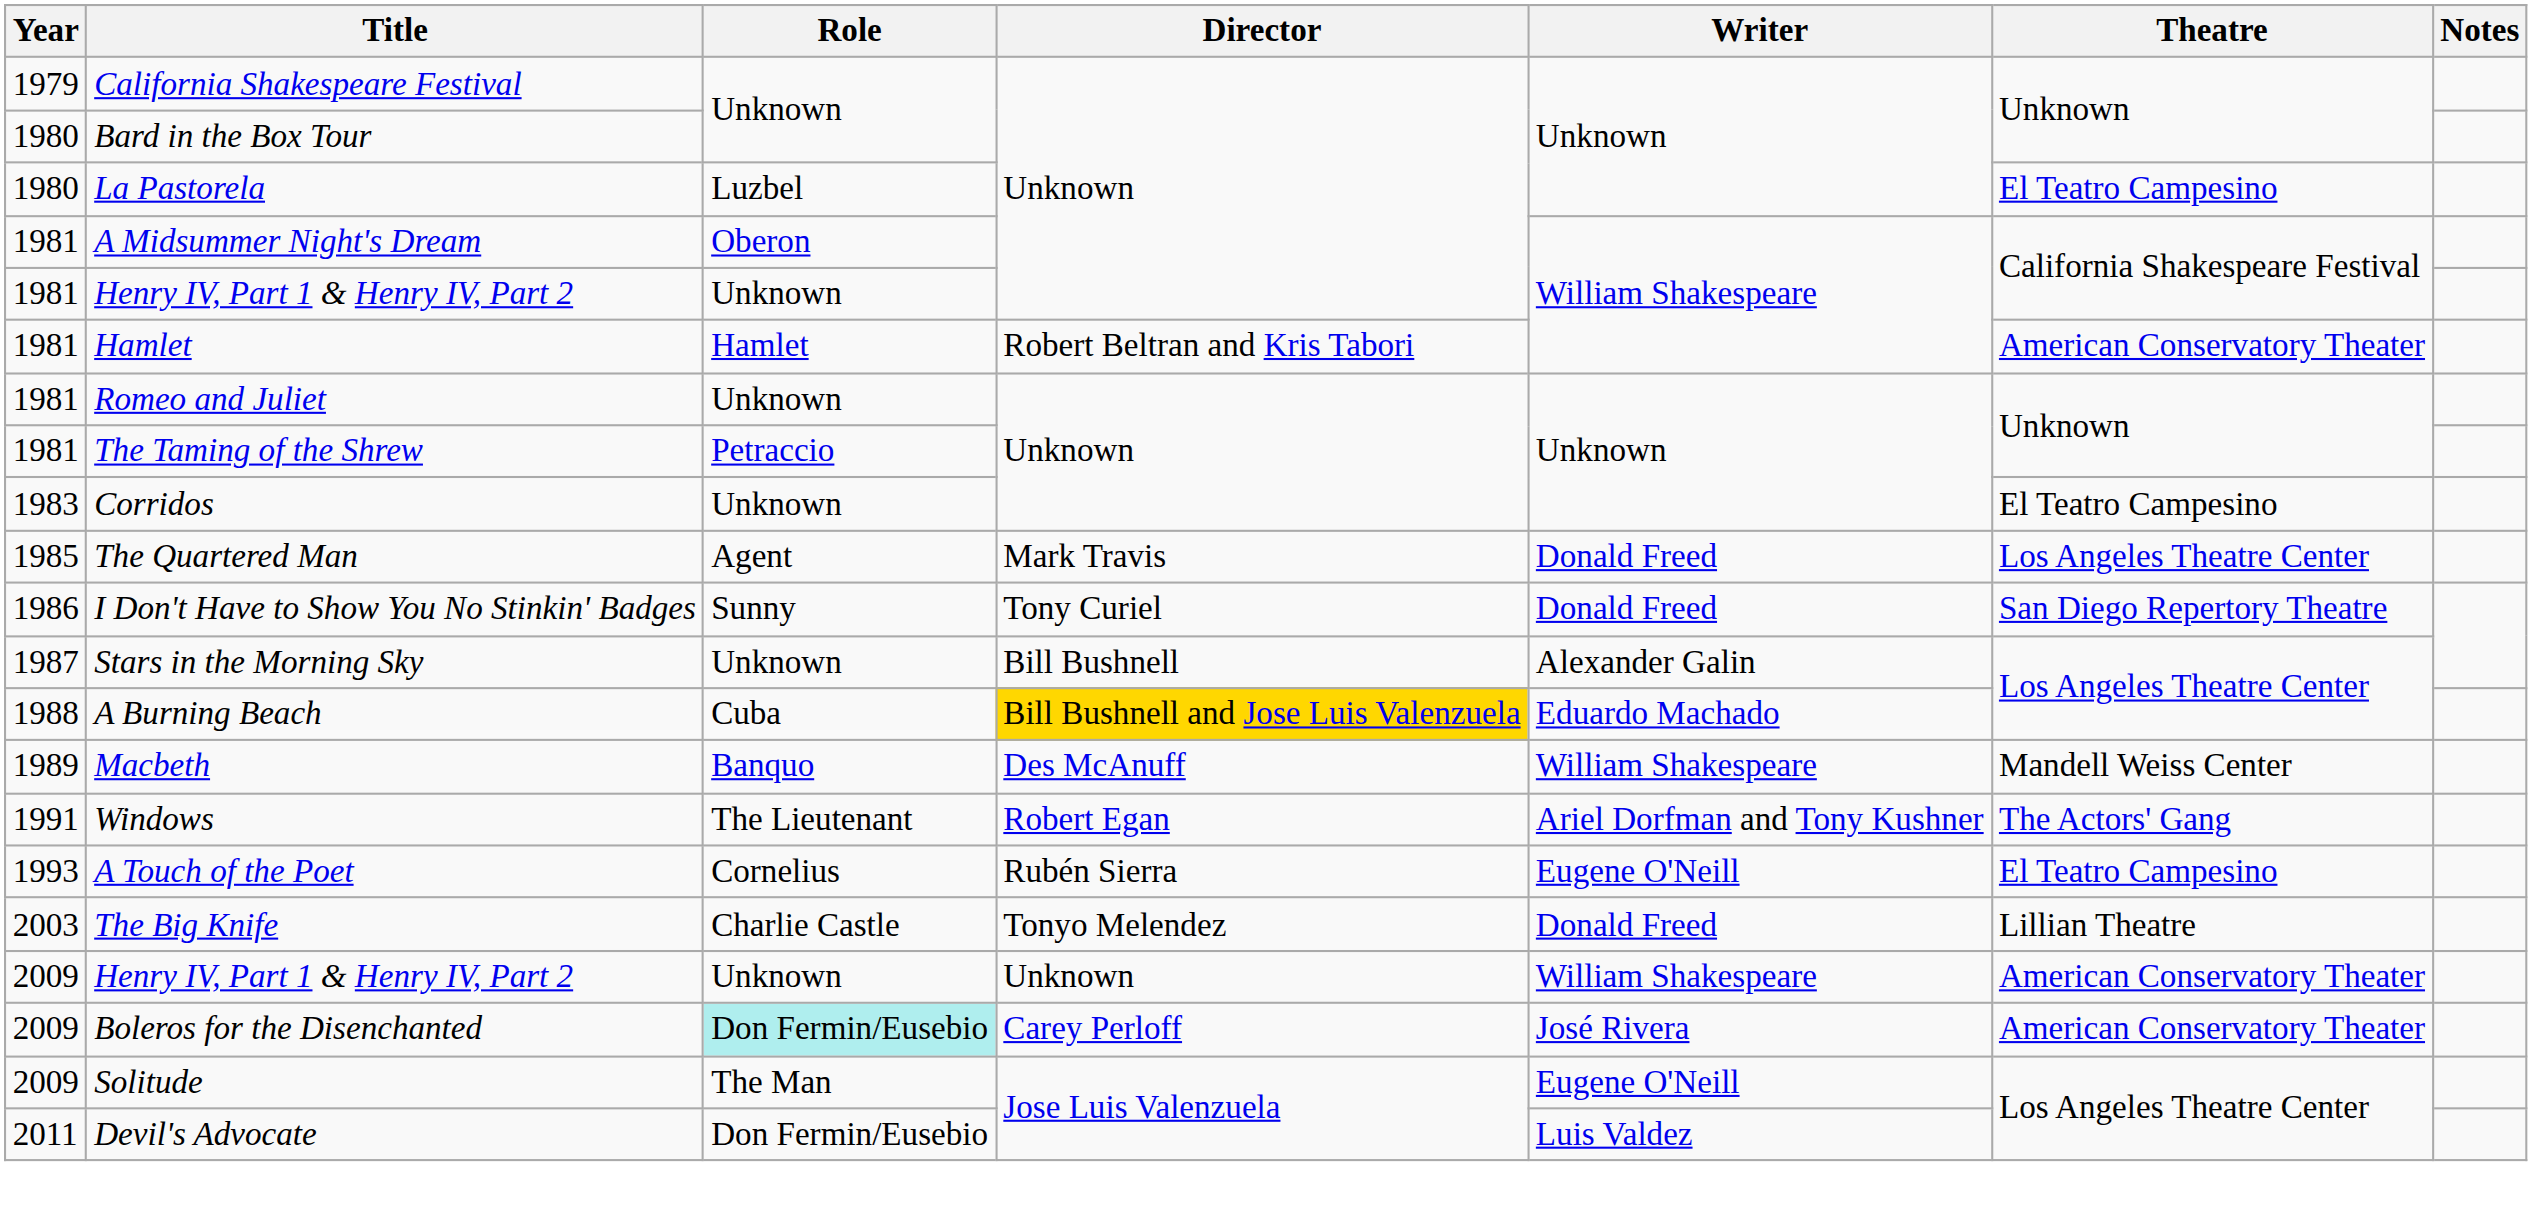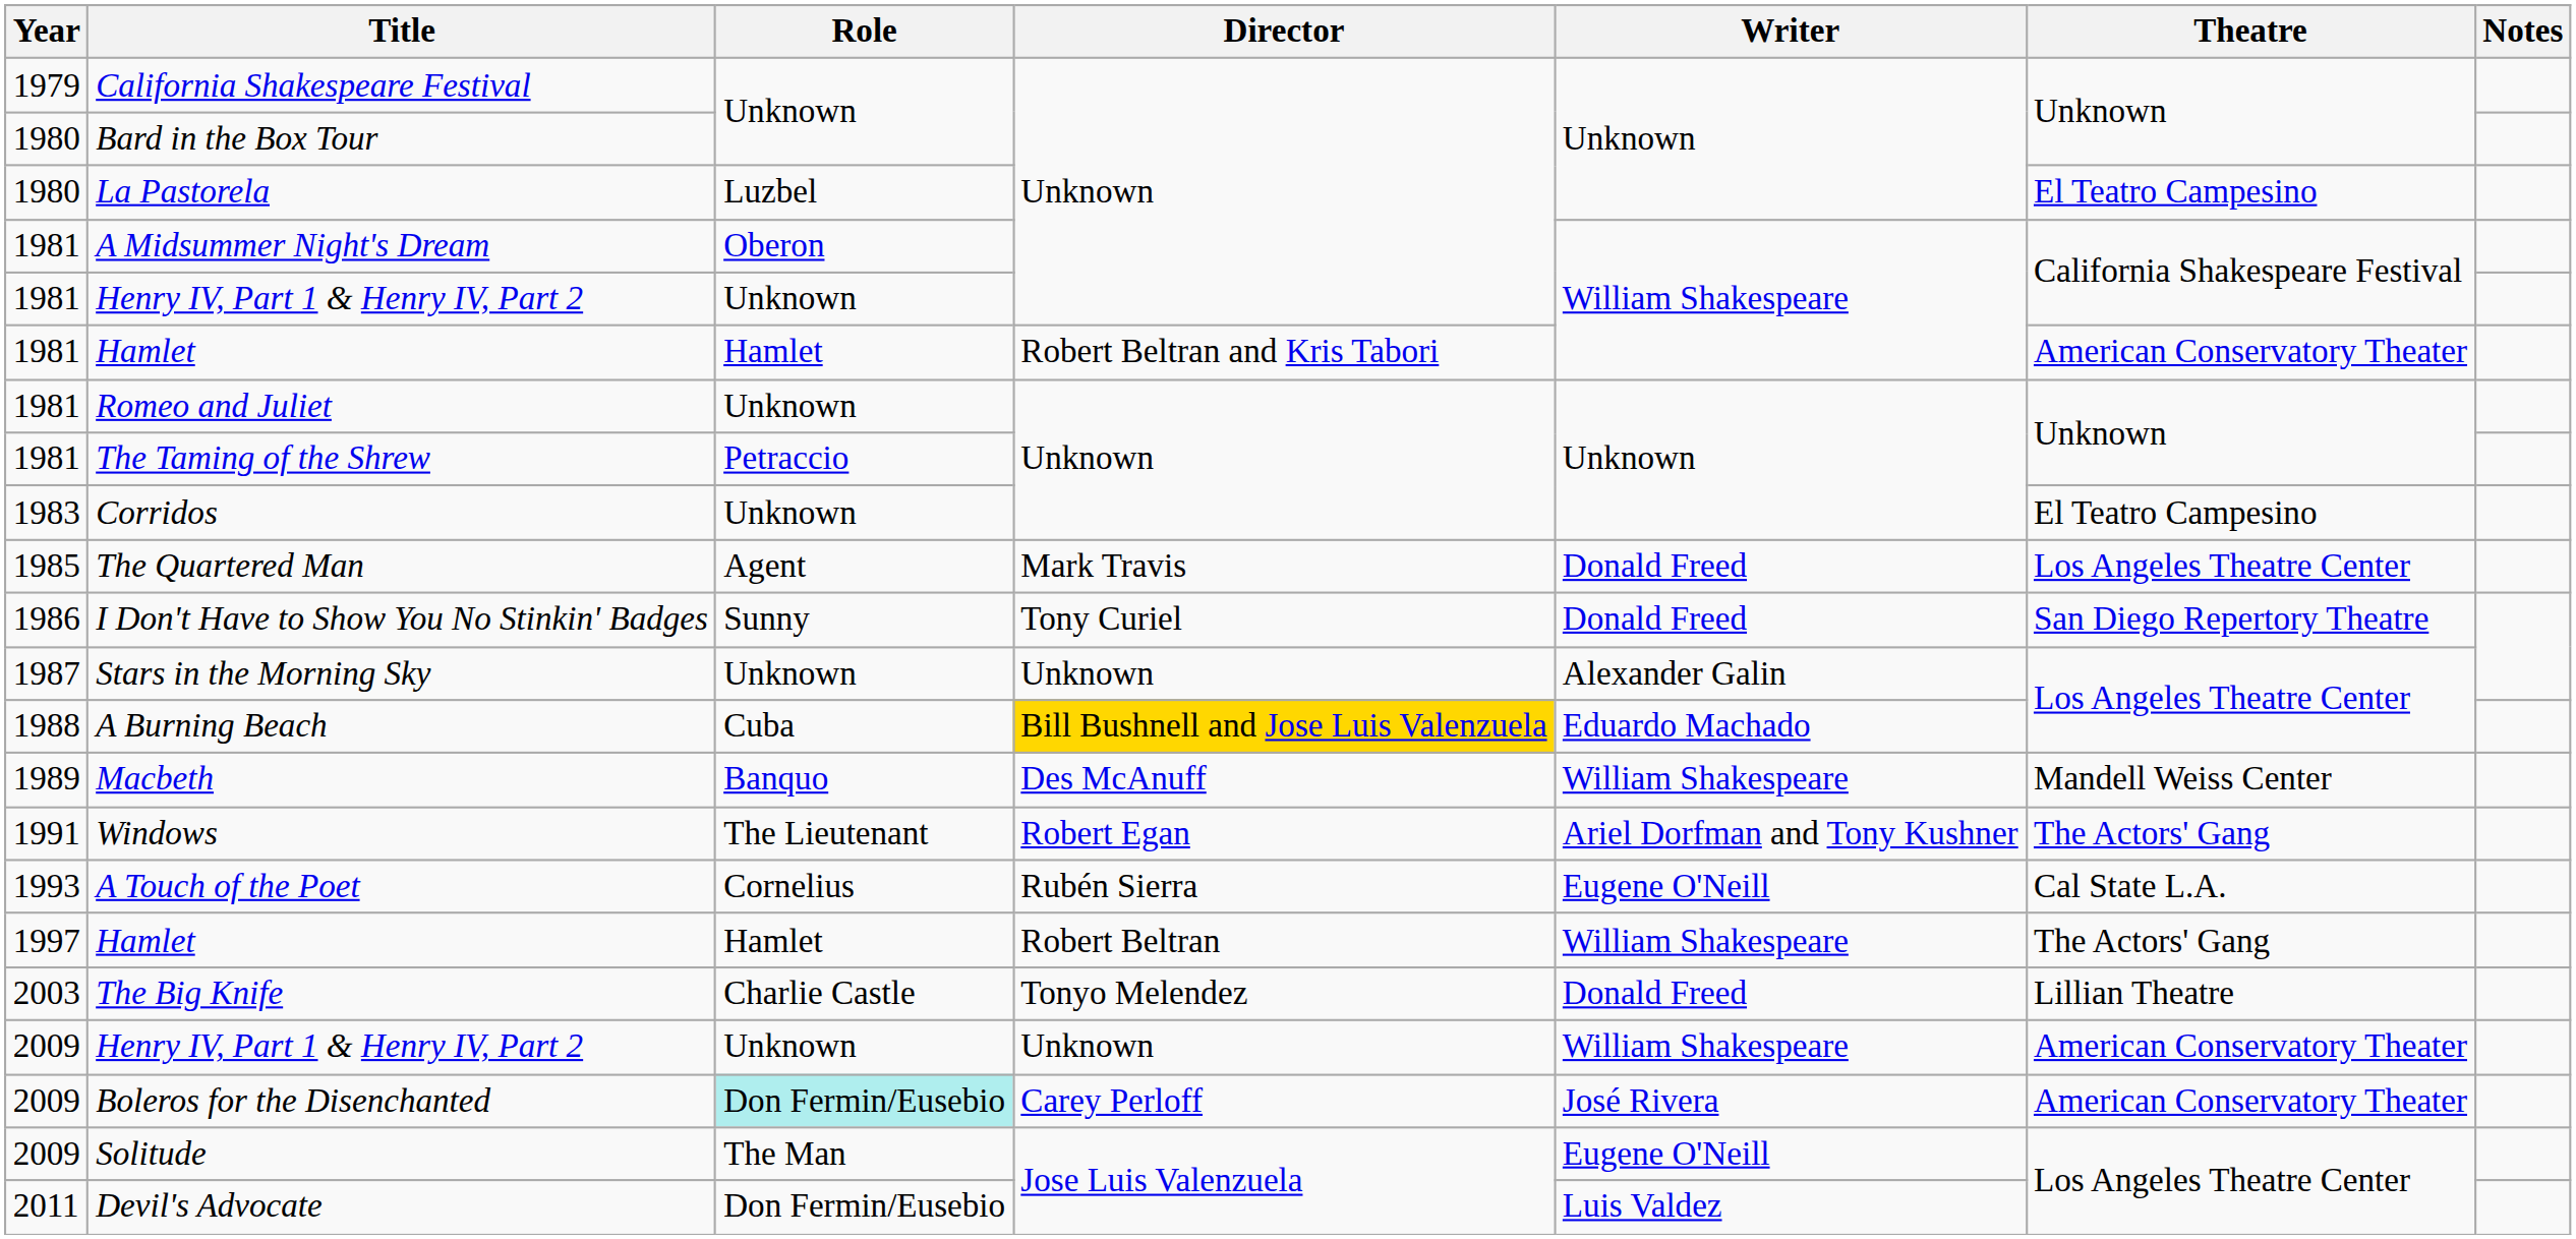 <table class="wikitable sortable">
 <tr>
 <th>Year</th>
 <th>Title</th>
 <th>Role</th>
 <th>Director</th>
 <th>Writer</th>
 <th>Theatre</th>
 <th>Notes</th>
 </tr>
 <tr>
 <td>1979</td>
 <td><em><a href='#'>California Shakespeare Festival</a></em></td>
 <td rowspan=2>Unknown</td>
 <td rowspan=5>Unknown</td>
 <td rowspan=3>Unknown</td>
 <td rowspan=2>Unknown</td>
 <td></td>
 </tr>
 <tr>
 <td>1980</td>
 <td><em>Bard in the Box Tour</em></td>
 <td></td>
 </tr>
 <tr>
 <td>1980</td>
 <td><em><a href='#'>La Pastorela</a></em></td>
 <td>Luzbel</td>
 <td><a href='#'>El Teatro Campesino</a></td>
 <td></td>
 </tr>
 <tr>
 <td>1981</td>
 <td><em><a href='#'>A Midsummer Night's Dream</a></em></td>
 <td><a href='#'>Oberon</a></td>
 <td rowspan=3><a href='#'>William Shakespeare</a></td>
 <td rowspan=2>California Shakespeare Festival</td>
 <td></td>
 </tr>
 <tr>
 <td>1981</td>
 <td><em><a href='#'>Henry IV, Part 1</a> & <a href='#'>Henry IV, Part 2</a></em></td>
 <td>Unknown</td>
 <td></td>
 </tr>
 <tr>
 <td>1981</td>
 <td><em><a href='#'>Hamlet</a></em></td>
 <td><a href='#'>Hamlet</a></td>
 <td>Robert Beltran and <a href='#'>Kris Tabori</a></td>
 <td><a href='#'>American Conservatory Theater</a></td>
 <td></td>
 </tr>
 <tr>
 <td>1981</td>
 <td><em><a href='#'>Romeo and Juliet</a></em></td>
 <td>Unknown</td>
 <td rowspan=3>Unknown</td>
 <td rowspan=3>Unknown</td>
 <td rowspan=2>Unknown</td>
 <td></td>
 </tr>
 <tr>
 <td>1981</td>
 <td><em><a href='#'>The Taming of the Shrew</a></em></td>
 <td><a href='#'>Petraccio</a></td>
 <td></td>
 </tr>
 <tr>
 <td>1983</td>
 <td><em>Corridos</em></td>
 <td>Unknown</td>
 <td>El Teatro Campesino</td>
 <td></td>
 </tr>
 <tr>
 <td>1985</td>
 <td><em>The Quartered Man</em></td>
 <td>Agent</td>
 <td>Mark Travis</td>
 <td><a href='#'>Donald Freed</a></td>
 <td><a href='#'>Los Angeles Theatre Center</a></td>
 <td></td>
 </tr>
 <tr>
 <td>1986</td>
 <td><em>I Don't Have to Show You No Stinkin' Badges</em></td>
 <td>Sunny</td>
 <td>Tony Curiel</td>
 <td><a href='#'>Donald Freed</a></td>
 <td><a href='#'>San Diego Repertory Theatre</a></td>
 </tr>
 <tr>
 <td>1987</td>
 <td><em>Stars in the Morning Sky</em></td>
 <td>Unknown</td>
-<td>Bill Bushnell</td>
+<td>Unknown</td>
 <td>Alexander Galin</td>
 <td rowspan=2><a href='#'>Los Angeles Theatre Center</a></td>
 </tr>
 <tr>
 <td>1988</td>
 <td><em>A Burning Beach</em></td>
 <td>Cuba</td>
 <td style="background: gold;">Bill Bushnell and <a href='#'>Jose Luis Valenzuela</a></td>
 <td><a href='#'>Eduardo Machado</a></td>
 <td></td>
 </tr>
 <tr>
 <td>1989</td>
 <td><em><a href='#'>Macbeth</a></em></td>
 <td><a href='#'>Banquo</a></td>
 <td><a href='#'>Des McAnuff</a></td>
 <td><a href='#'>William Shakespeare</a></td>
 <td>Mandell Weiss Center</td>
 <td></td>
 </tr>
 <tr>
 <td>1991</td>
 <td><em>Windows</em></td>
 <td>The Lieutenant</td>
 <td><a href='#'>Robert Egan</a></td>
 <td><a href='#'>Ariel Dorfman</a> and <a href='#'>Tony Kushner</a></td>
 <td><a href='#'>The Actors' Gang</a></td>
 <td></td>
 </tr>
 <tr>
 <td>1993</td>
 <td><em><a href='#'>A Touch of the Poet</a></em></td>
 <td>Cornelius</td>
 <td>Rubén Sierra</td>
 <td><a href='#'>Eugene O'Neill</a></td>
-<td><a href='#'>El Teatro Campesino</a></td>
+<td>Cal State L.A.</td>
+<td></td>
+</tr>
+<tr>
+<td>1997</td>
+<td><em><a href='#'>Hamlet</a></em></td>
+<td>Hamlet</td>
+<td>Robert Beltran</td>
+<td><a href='#'>William Shakespeare</a></td>
+<td>The Actors' Gang</td>
 <td></td>
 </tr>
 <tr>
 <td>2003</td>
 <td><em><a href='#'>The Big Knife</a></em></td>
 <td>Charlie Castle</td>
 <td>Tonyo Melendez</td>
 <td><a href='#'>Donald Freed</a></td>
 <td>Lillian Theatre</td>
 <td></td>
 </tr>
 <tr>
 <td>2009</td>
 <td><em><a href='#'>Henry IV, Part 1</a> & <a href='#'>Henry IV, Part 2</a></em></td>
 <td>Unknown</td>
 <td>Unknown</td>
 <td><a href='#'>William Shakespeare</a></td>
 <td><a href='#'>American Conservatory Theater</a></td>
 <td></td>
 </tr>
 <tr>
 <td>2009</td>
 <td><em>Boleros for the Disenchanted</em></td>
 <td style="background: paleturquoise;">Don Fermin/Eusebio</td>
 <td><a href='#'>Carey Perloff</a></td>
 <td><a href='#'>José Rivera</a></td>
 <td><a href='#'>American Conservatory Theater</a></td>
 <td></td>
 </tr>
 <tr>
 <td>2009</td>
 <td><em>Solitude</em></td>
 <td>The Man</td>
 <td rowspan=2><a href='#'>Jose Luis Valenzuela</a></td>
 <td><a href='#'>Eugene O'Neill</a></td>
 <td rowspan=2>Los Angeles Theatre Center</td>
 <td></td>
 </tr>
 <tr>
 <td>2011</td>
 <td><em>Devil's Advocate</em></td>
 <td>Don Fermin/Eusebio</td>
 <td><a href='#'>Luis Valdez</a></td>
 <td></td>
 </tr>
 </table>
